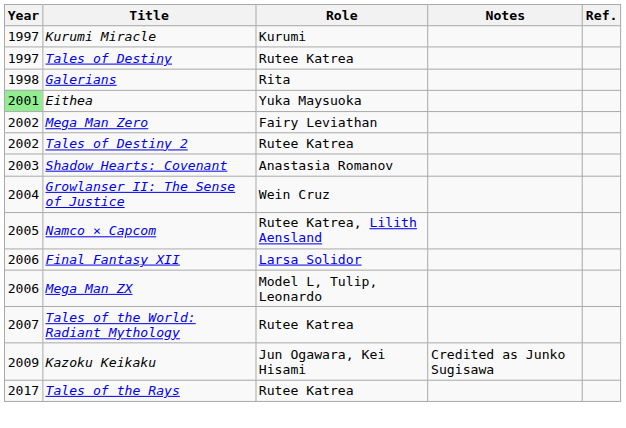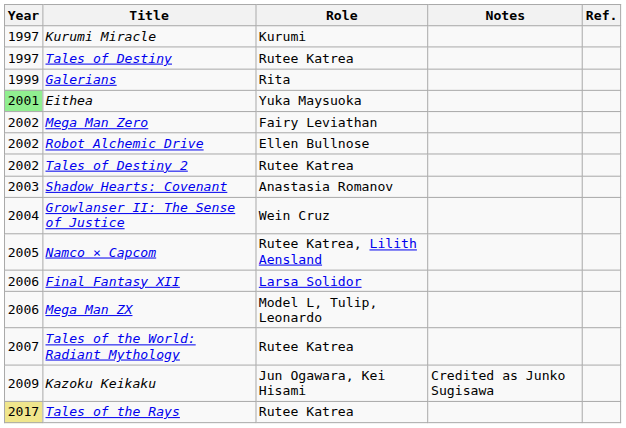 <table class="wikitable sortable">
 <tr>
 <th>Year</th>
 <th>Title</th>
 <th>Role</th>
 <th>Notes</th>
 <th>Ref.</th>
 </tr>
 <tr>
 <td>1997</td>
 <td><em>Kurumi Miracle</em></td>
 <td>Kurumi</td>
 <td></td>
 <td></td>
 </tr>
 <tr>
 <td>1997</td>
 <td><em><a href='#'>Tales of Destiny</a></em></td>
 <td>Rutee Katrea</td>
 <td></td>
 <td></td>
 </tr>
 <tr>
-<td>1998</td>
+<td>1999</td>
 <td><em><a href='#'>Galerians</a></em></td>
 <td>Rita</td>
 <td></td>
 <td></td>
 </tr>
 <tr>
 <td style="background: lightgreen;">2001</td>
 <td><em>Eithea</em></td>
 <td>Yuka Maysuoka</td>
 <td></td>
 <td></td>
 </tr>
 <tr>
 <td>2002</td>
 <td><em><a href='#'>Mega Man Zero</a></em></td>
 <td>Fairy Leviathan</td>
+<td></td>
+<td></td>
+</tr>
+<tr>
+<td>2002</td>
+<td><em><a href='#'>Robot Alchemic Drive</a></em></td>
+<td>Ellen Bullnose</td>
 <td></td>
 <td></td>
 </tr>
 <tr>
 <td>2002</td>
 <td><em><a href='#'>Tales of Destiny 2</a></em></td>
 <td>Rutee Katrea</td>
 <td></td>
 <td></td>
 </tr>
 <tr>
 <td>2003</td>
 <td><em><a href='#'>Shadow Hearts: Covenant</a></em></td>
 <td>Anastasia Romanov</td>
 <td></td>
 <td></td>
 </tr>
 <tr>
 <td>2004</td>
 <td><em><a href='#'>Growlanser II: The Sense of Justice</a></em></td>
 <td>Wein Cruz</td>
 <td></td>
 <td></td>
 </tr>
 <tr>
 <td>2005</td>
 <td><em><a href='#'>Namco × Capcom</a></em></td>
 <td>Rutee Katrea, <a href='#'>Lilith Aensland</a></td>
 <td></td>
 <td></td>
 </tr>
 <tr>
 <td>2006</td>
 <td><em><a href='#'>Final Fantasy XII</a></em></td>
 <td><a href='#'>Larsa Solidor</a></td>
 <td></td>
 <td></td>
 </tr>
 <tr>
 <td>2006</td>
 <td><em><a href='#'>Mega Man ZX</a></em></td>
 <td>Model L, Tulip, Leonardo</td>
 <td></td>
 <td></td>
 </tr>
 <tr>
 <td>2007</td>
 <td><em><a href='#'>Tales of the World: Radiant Mythology</a></em></td>
 <td>Rutee Katrea</td>
 <td></td>
 <td></td>
 </tr>
 <tr>
 <td>2009</td>
 <td><em>Kazoku Keikaku</em></td>
 <td>Jun Ogawara, Kei Hisami</td>
 <td>Credited as Junko Sugisawa</td>
 <td></td>
 </tr>
 <tr>
-<td>2017</td>
+<td style="background: khaki;">2017</td>
 <td><em><a href='#'>Tales of the Rays</a></em></td>
 <td>Rutee Katrea</td>
 <td></td>
 <td></td>
 </tr>
 </table>
